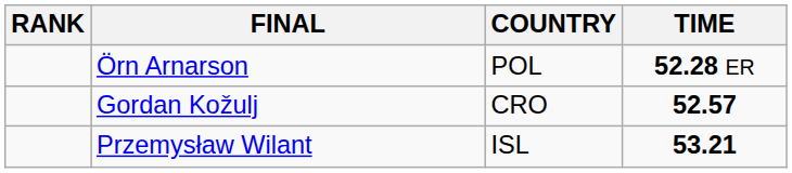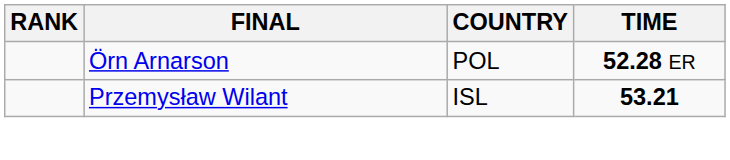 <table class="wikitable">
 <tr>
 <th>RANK</th>
 <th align="left" style="width: 15em">FINAL</th>
 <th>COUNTRY</th>
 <th style="width: 6em">TIME</th>
 </tr>
 <tr>
 <td align="center"></td>
 <td><a href='#'>Örn Arnarson</a></td>
 <td> POL</td>
 <td align="center"><strong>52.28</strong> <small>ER</small></td>
 </tr>
 <tr>
 <td align="center"></td>
-<td><a href='#'>Gordan Kožulj</a></td>
-<td> CRO</td>
-<td align="center"><strong>52.57</strong></td>
-</tr>
-<tr>
-<td align="center"></td>
 <td><a href='#'>Przemysław Wilant</a></td>
 <td> ISL</td>
 <td align="center"><strong>53.21</strong></td>
 </tr>
 </table>
